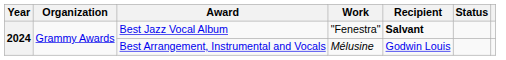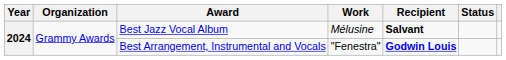 <table class="wikitable plainrowheaders">
 <tr>
 <th scope="col">Year</th>
 <th scope="col">Organization</th>
 <th scope="col">Award</th>
 <th scope="col">Work</th>
 <th scope="col">Recipient</th>
 <th scope="col">Status</th>
 <th scope="col"></th>
 </tr>
 <tr>
 <th scope="row" rowspan="2">2024</th>
 <td rowspan="2"><a href='#'>Grammy Awards</a></td>
 <td><a href='#'>Best Jazz Vocal Album</a></td>
-<td>"Fenestra"</td>
+<td><em>Mélusine</em></td>
 <td><strong>Salvant</strong></td>
 <td></td>
 <td></td>
 </tr>
 <tr>
 <td><a href='#'>Best Arrangement, Instrumental and Vocals</a></td>
-<td><em>Mélusine</em></td>
-<td><a href='#'>Godwin Louis</a></td>
+<td>"Fenestra"</td>
+<td><strong><a href='#'>Godwin Louis</a></strong></td>
 <td></td>
 <td></td>
 </tr>
 </table>
